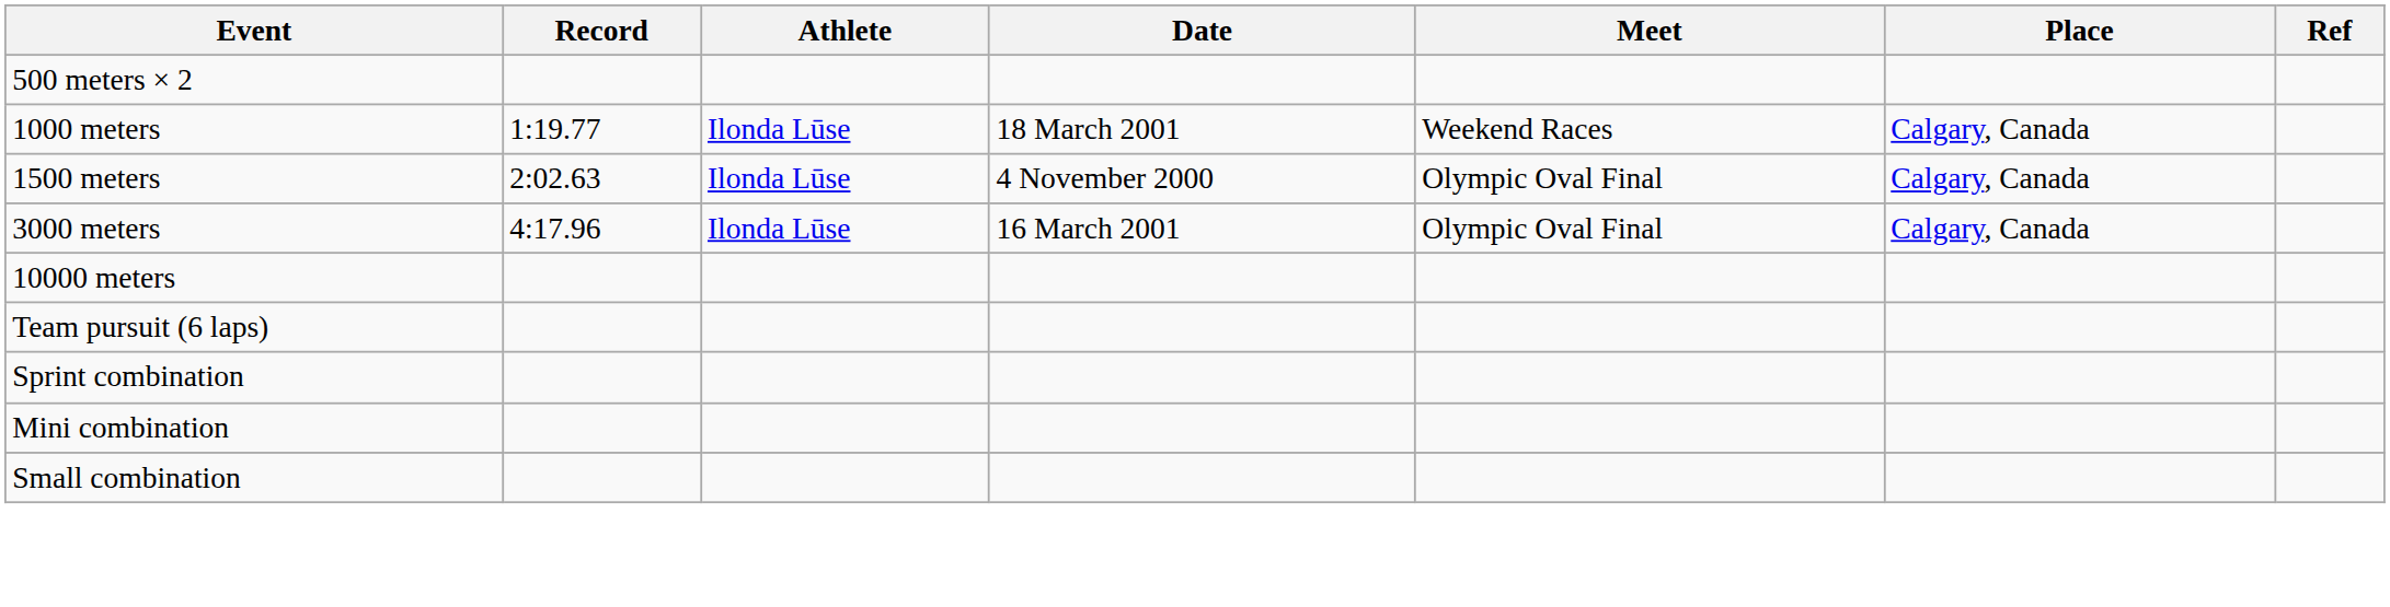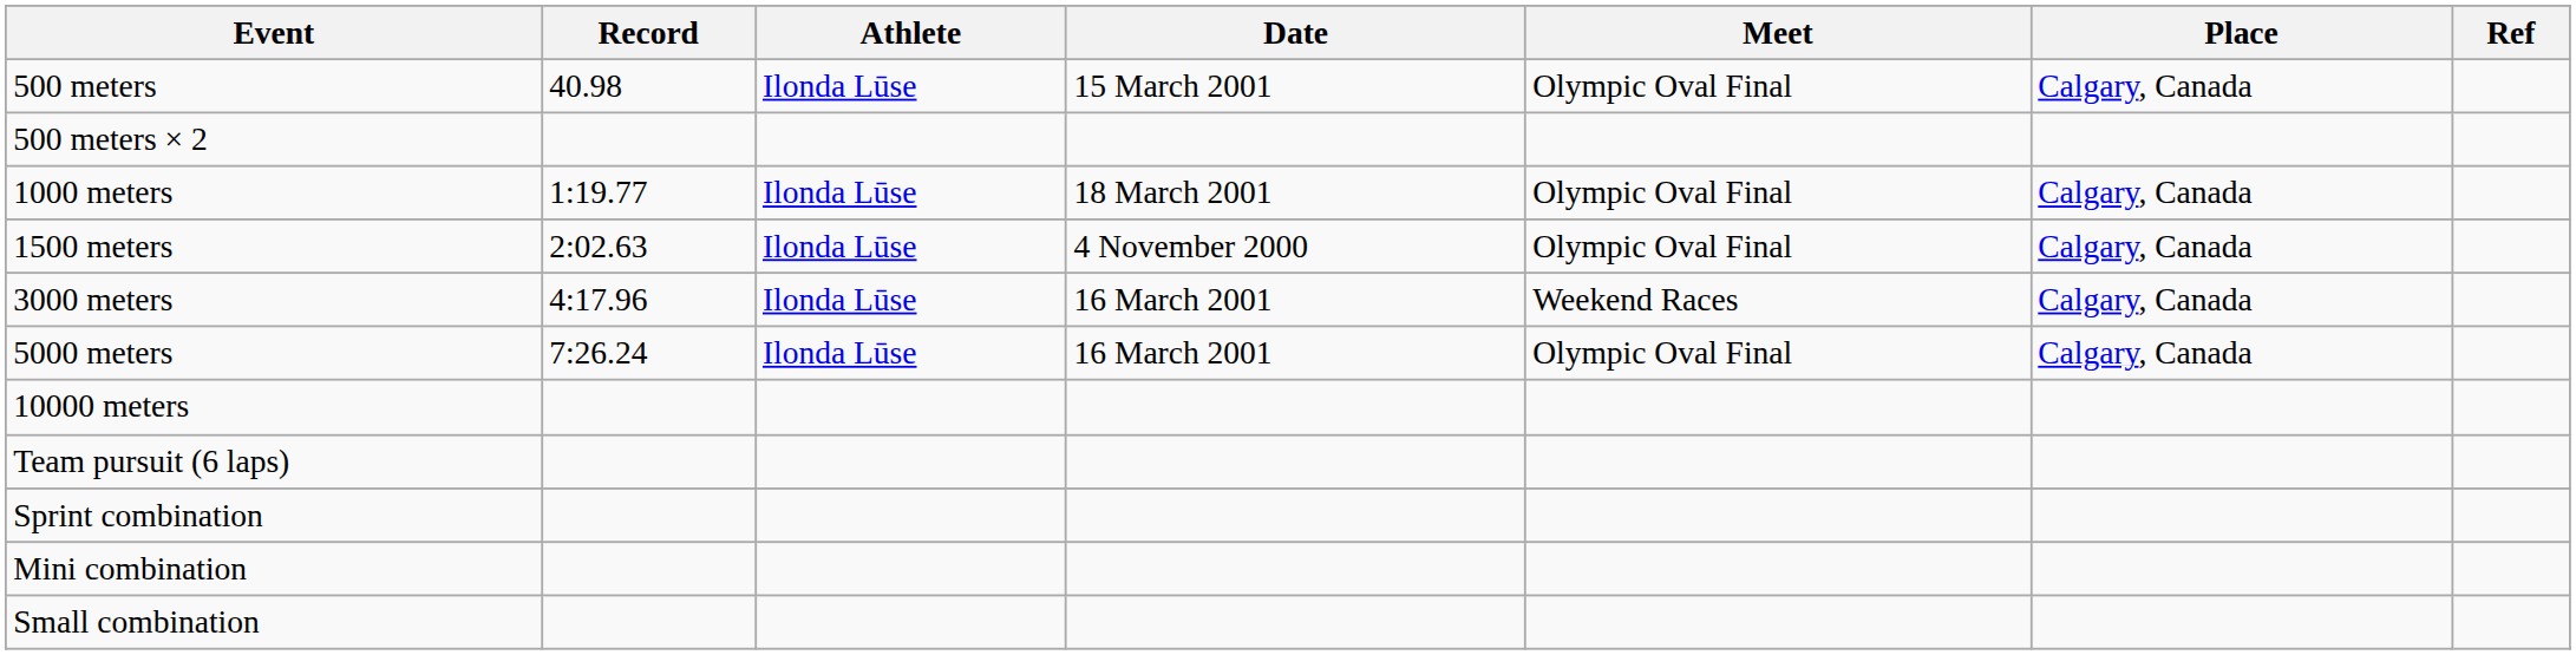 <table class="wikitable" style="font-size:95%; width: 95%;">
 <tr>
 <th>Event</th>
 <th>Record</th>
 <th>Athlete</th>
 <th>Date</th>
 <th>Meet</th>
 <th>Place</th>
 <th>Ref</th>
+</tr>
+<tr>
+<td>500 meters</td>
+<td>40.98</td>
+<td><a href='#'>Ilonda Lūse</a></td>
+<td>15 March 2001</td>
+<td>Olympic Oval Final</td>
+<td> <a href='#'>Calgary</a>, Canada</td>
+<td></td>
 </tr>
 <tr>
 <td>500 meters × 2</td>
 <td></td>
 <td></td>
 <td></td>
 <td></td>
 <td></td>
 <td></td>
 </tr>
 <tr>
 <td>1000 meters</td>
 <td>1:19.77</td>
 <td><a href='#'>Ilonda Lūse</a></td>
 <td>18 March 2001</td>
-<td>Weekend Races</td>
+<td>Olympic Oval Final</td>
 <td> <a href='#'>Calgary</a>, Canada</td>
 <td></td>
 </tr>
 <tr>
 <td>1500 meters</td>
 <td>2:02.63</td>
 <td><a href='#'>Ilonda Lūse</a></td>
 <td>4 November 2000</td>
 <td>Olympic Oval Final</td>
 <td> <a href='#'>Calgary</a>, Canada</td>
 <td></td>
 </tr>
 <tr>
 <td>3000 meters</td>
 <td>4:17.96</td>
+<td><a href='#'>Ilonda Lūse</a></td>
+<td>16 March 2001</td>
+<td>Weekend Races</td>
+<td> <a href='#'>Calgary</a>, Canada</td>
+<td></td>
+</tr>
+<tr>
+<td>5000 meters</td>
+<td>7:26.24</td>
 <td><a href='#'>Ilonda Lūse</a></td>
 <td>16 March 2001</td>
 <td>Olympic Oval Final</td>
 <td> <a href='#'>Calgary</a>, Canada</td>
 <td></td>
 </tr>
 <tr>
 <td>10000 meters</td>
 <td></td>
 <td></td>
 <td></td>
 <td></td>
 <td></td>
 <td></td>
 </tr>
 <tr>
 <td>Team pursuit (6 laps)</td>
 <td></td>
 <td></td>
 <td></td>
 <td></td>
 <td></td>
 <td></td>
 </tr>
 <tr>
 <td>Sprint combination</td>
 <td></td>
 <td></td>
 <td></td>
 <td></td>
 <td></td>
 <td></td>
 </tr>
 <tr>
 <td>Mini combination</td>
 <td></td>
 <td></td>
 <td></td>
 <td></td>
 <td></td>
 <td></td>
 </tr>
 <tr>
 <td>Small combination</td>
 <td></td>
 <td></td>
 <td></td>
 <td></td>
 <td></td>
 <td></td>
 </tr>
 </table>
